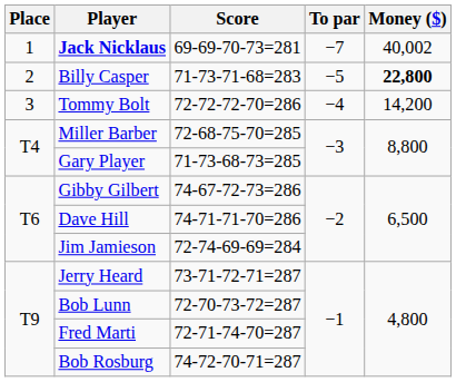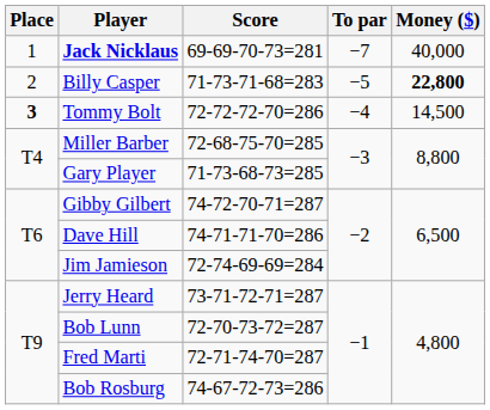 <table class=wikitable>
 <tr>
 <th>Place</th>
 <th>Player</th>
 <th>Score</th>
 <th>To par</th>
 <th>Money (<a href='#'>$</a>)</th>
 </tr>
 <tr>
 <td align=center>1</td>
 <td> <strong><a href='#'>Jack Nicklaus</a></strong></td>
 <td>69-69-70-73=281</td>
 <td align=center>−7</td>
-<td align=center>40,002</td>
+<td align=center>40,000</td>
 </tr>
 <tr>
 <td align=center>2</td>
 <td> <a href='#'>Billy Casper</a></td>
 <td>71-73-71-68=283</td>
 <td align=center>−5</td>
 <td align=center><strong>22,800</strong></td>
 </tr>
 <tr>
-<td align=center>3</td>
+<td align=center><strong>3</strong></td>
 <td> <a href='#'>Tommy Bolt</a></td>
 <td>72-72-72-70=286</td>
 <td align=center>−4</td>
-<td align=center>14,200</td>
+<td align=center>14,500</td>
 </tr>
 <tr>
 <td rowspan=2 align=center>T4</td>
 <td> <a href='#'>Miller Barber</a></td>
 <td>72-68-75-70=285</td>
 <td rowspan=2 align=center>−3</td>
 <td rowspan=2 align=center>8,800</td>
 </tr>
 <tr>
 <td> <a href='#'>Gary Player</a></td>
 <td>71-73-68-73=285</td>
 </tr>
 <tr>
 <td rowspan=3 align=center>T6</td>
 <td> <a href='#'>Gibby Gilbert</a></td>
-<td>74-67-72-73=286</td>
+<td>74-72-70-71=287</td>
 <td rowspan=3 align=center>−2</td>
 <td rowspan=3 align=center>6,500</td>
 </tr>
 <tr>
 <td> <a href='#'>Dave Hill</a></td>
 <td>74-71-71-70=286</td>
 </tr>
 <tr>
 <td> <a href='#'>Jim Jamieson</a></td>
 <td>72-74-69-69=284</td>
 </tr>
 <tr>
 <td rowspan=4 align=center>T9</td>
 <td> <a href='#'>Jerry Heard</a></td>
 <td>73-71-72-71=287</td>
 <td rowspan=4 align=center>−1</td>
 <td rowspan=4 align=center>4,800</td>
 </tr>
 <tr>
 <td> <a href='#'>Bob Lunn</a></td>
 <td>72-70-73-72=287</td>
 </tr>
 <tr>
 <td> <a href='#'>Fred Marti</a></td>
 <td>72-71-74-70=287</td>
 </tr>
 <tr>
 <td> <a href='#'>Bob Rosburg</a></td>
-<td>74-72-70-71=287</td>
+<td>74-67-72-73=286</td>
 </tr>
 </table>
